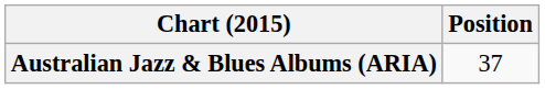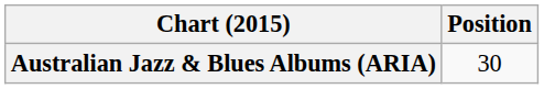 <table class="wikitable plainrowheaders" style="text-align:center">
 <tr>
 <th scope="col">Chart (2015)</th>
 <th scope="col">Position</th>
 </tr>
 <tr>
 <th scope="row">Australian Jazz & Blues Albums (ARIA)</th>
-<td>37</td>
+<td>30</td>
 </tr>
 </table>
